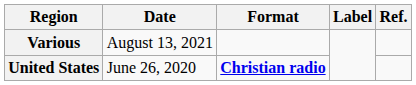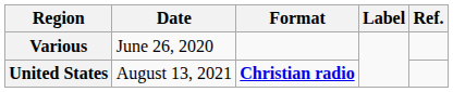 <table class="wikitable plainrowheaders">
 <tr>
 <th scope="col">Region</th>
 <th scope="col">Date</th>
 <th scope="col">Format</th>
 <th scope="col">Label</th>
 <th scope="col">Ref.</th>
 </tr>
 <tr>
 <th scope="row">Various</th>
-<td>August 13, 2021</td>
+<td>June 26, 2020</td>
 <td></td>
 <td rowspan="2"></td>
 <td></td>
 </tr>
 <tr>
 <th scope="row">United States</th>
-<td>June 26, 2020</td>
+<td>August 13, 2021</td>
 <td><strong><a href='#'>Christian radio</a></strong></td>
 <td></td>
 </tr>
 </table>
